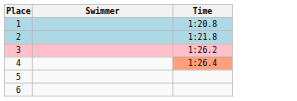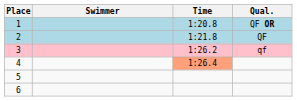 <table class=wikitable style="text-align:center">
 <tr>
 <th>Place</th>
 <th width=220>Swimmer</th>
 <th width=90>Time</th>
+<th width=90>Qual.</th>
 </tr>
 <tr bgcolor=lightblue>
 <td>1</td>
 <td align=left></td>
 <td>1:20.8</td>
+<td>QF <strong>OR</strong></td>
 </tr>
 <tr bgcolor=lightblue>
 <td>2</td>
 <td align=left></td>
 <td>1:21.8</td>
+<td>QF</td>
 </tr>
 <tr bgcolor=pink>
 <td>3</td>
 <td align=left></td>
 <td>1:26.2</td>
+<td>qf</td>
 </tr>
 <tr>
 <td>4</td>
 <td align=left></td>
 <td style="background: lightsalmon;">1:26.4</td>
+<td></td>
 </tr>
 <tr>
 <td>5</td>
 <td align=left></td>
+<td></td>
 <td></td>
 </tr>
 <tr>
 <td>6</td>
 <td align=left></td>
 <td></td>
+<td></td>
 </tr>
 </table>
